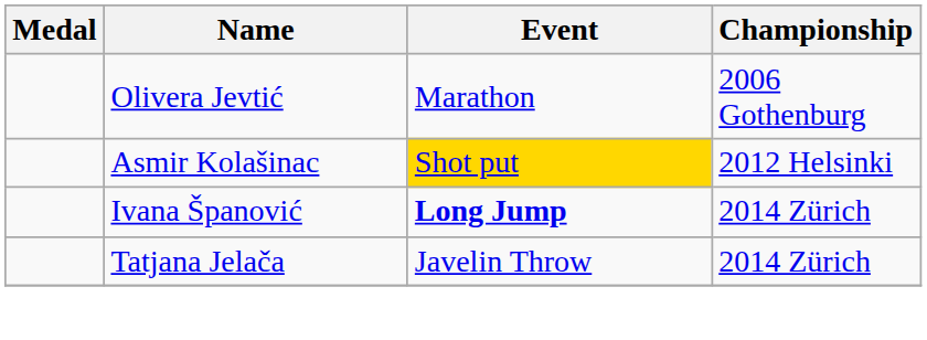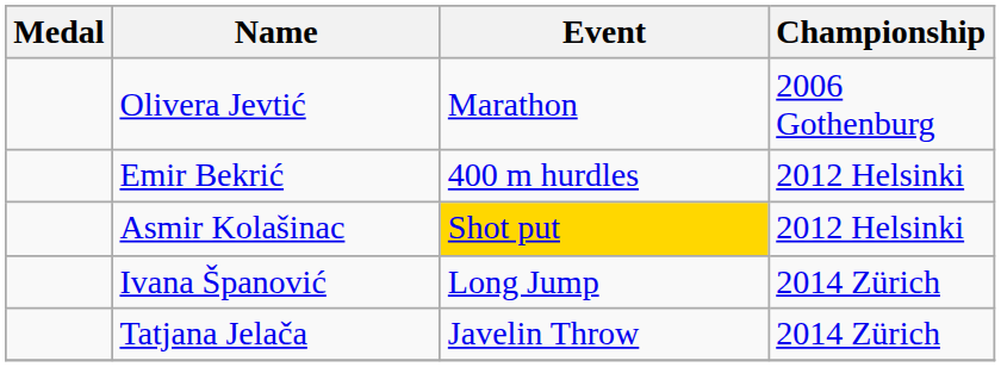 <table class="wikitable sortable" style="font-size:100%">
 <tr>
 <th>Medal</th>
 <th width=150>Name</th>
 <th width=150>Event</th>
 <th width=100>Championship</th>
 </tr>
 <tr>
 <td></td>
 <td><a href='#'>Olivera Jevtić</a></td>
 <td><a href='#'>Marathon</a></td>
 <td><a href='#'>2006 Gothenburg</a> </td>
 </tr>
 <tr>
 <td></td>
+<td><a href='#'>Emir Bekrić</a></td>
+<td><a href='#'>400 m hurdles</a></td>
+<td><a href='#'>2012 Helsinki</a> </td>
+</tr>
+<tr>
+<td></td>
 <td><a href='#'>Asmir Kolašinac</a></td>
 <td style="background: gold;"><a href='#'>Shot put</a></td>
 <td><a href='#'>2012 Helsinki</a> </td>
 </tr>
 <tr>
 <td></td>
 <td><a href='#'>Ivana Španović</a></td>
-<td><strong><a href='#'>Long Jump</a></strong></td>
+<td><a href='#'>Long Jump</a></td>
 <td><a href='#'>2014 Zürich</a> </td>
 </tr>
 <tr>
 <td></td>
 <td><a href='#'>Tatjana Jelača</a></td>
 <td><a href='#'>Javelin Throw</a></td>
 <td><a href='#'>2014 Zürich</a> </td>
 </tr>
 <tr>
 </tr>
 </table>
